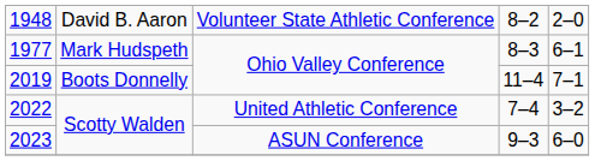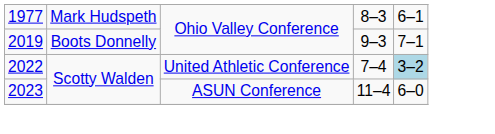 <table class="wikitable" style="text-align:center;">
 <tr>
-</tr>
-<tr align="center">
-<td><a href='#'>1948</a></td>
-<td>David B. Aaron</td>
-<td><a href='#'>Volunteer State Athletic Conference</a></td>
-<td>8–2</td>
-<td>2–0</td>
 </tr>
 <tr>
 <td><a href='#'>1977</a></td>
 <td><a href='#'>Mark Hudspeth</a></td>
 <td rowspan="2"><a href='#'>Ohio Valley Conference</a></td>
 <td>8–3</td>
 <td>6–1</td>
 </tr>
 <tr>
 <td><a href='#'>2019</a></td>
 <td><a href='#'>Boots Donnelly</a></td>
-<td>11–4</td>
+<td>9–3</td>
 <td>7–1</td>
 </tr>
 <tr>
 <td><a href='#'>2022</a></td>
 <td rowspan="2"><a href='#'>Scotty Walden</a></td>
 <td><a href='#'>United Athletic Conference</a></td>
 <td>7–4</td>
-<td>3–2</td>
+<td style="background: lightblue;">3–2</td>
 </tr>
 <tr>
 <td><a href='#'>2023</a></td>
 <td><a href='#'>ASUN Conference</a></td>
-<td>9–3</td>
+<td>11–4</td>
 <td>6–0</td>
 </tr>
 <tr>
 </tr>
 </table>
